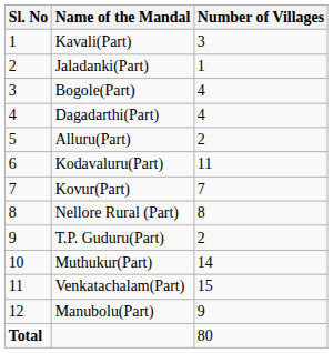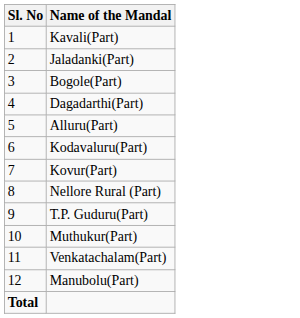 <table class="wikitable">
 <tr>
 <th>Sl. No</th>
 <th>Name of the Mandal</th>
-<th>Number of Villages</th>
 </tr>
 <tr>
 <td>1</td>
 <td>Kavali(Part)</td>
-<td>3</td>
 </tr>
 <tr>
 <td>2</td>
 <td>Jaladanki(Part)</td>
-<td>1</td>
 </tr>
 <tr>
 <td>3</td>
 <td>Bogole(Part)</td>
-<td>4</td>
 </tr>
 <tr>
 <td>4</td>
 <td>Dagadarthi(Part)</td>
-<td>4</td>
 </tr>
 <tr>
 <td>5</td>
 <td>Alluru(Part)</td>
-<td>2</td>
 </tr>
 <tr>
 <td>6</td>
 <td>Kodavaluru(Part)</td>
-<td>11</td>
 </tr>
 <tr>
 <td>7</td>
 <td>Kovur(Part)</td>
-<td>7</td>
 </tr>
 <tr>
 <td>8</td>
 <td>Nellore Rural (Part)</td>
-<td>8</td>
 </tr>
 <tr>
 <td>9</td>
 <td>T.P. Guduru(Part)</td>
-<td>2</td>
 </tr>
 <tr>
 <td>10</td>
 <td>Muthukur(Part)</td>
-<td>14</td>
 </tr>
 <tr>
 <td>11</td>
 <td>Venkatachalam(Part)</td>
-<td>15</td>
 </tr>
 <tr>
 <td>12</td>
 <td>Manubolu(Part)</td>
-<td>9</td>
 </tr>
 <tr>
 <td><strong>Total</strong></td>
 <td></td>
-<td>80</td>
 </tr>
 </table>
